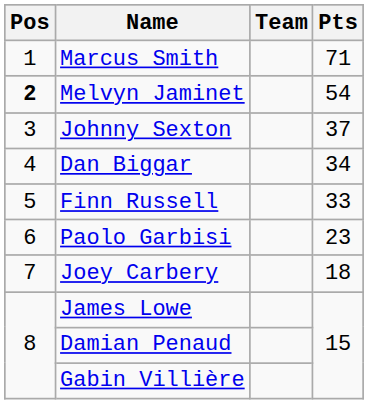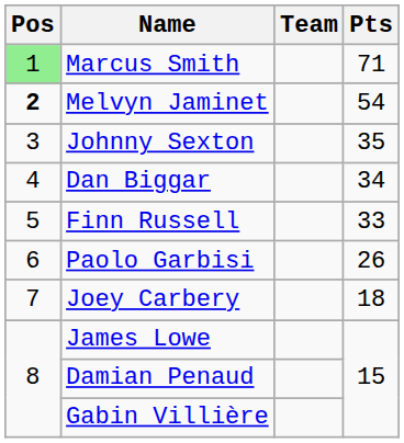 <table class="wikitable" style="text-align:center">
 <tr>
 <th>Pos</th>
 <th>Name</th>
 <th>Team</th>
 <th>Pts</th>
 </tr>
 <tr>
-<td>1</td>
+<td style="background: lightgreen;">1</td>
 <td align="left"><a href='#'>Marcus Smith</a></td>
 <td align="left"></td>
 <td>71</td>
 </tr>
 <tr>
 <td><strong>2</strong></td>
 <td align="left"><a href='#'>Melvyn Jaminet</a></td>
 <td align="left"></td>
 <td>54</td>
 </tr>
 <tr>
 <td>3</td>
 <td align="left"><a href='#'>Johnny Sexton</a></td>
 <td align="left"></td>
-<td>37</td>
+<td>35</td>
 </tr>
 <tr>
 <td>4</td>
 <td align="left"><a href='#'>Dan Biggar</a></td>
 <td align="left"></td>
 <td>34</td>
 </tr>
 <tr>
 <td>5</td>
 <td align="left"><a href='#'>Finn Russell</a></td>
 <td align="left"></td>
 <td>33</td>
 </tr>
 <tr>
 <td>6</td>
 <td align="left"><a href='#'>Paolo Garbisi</a></td>
 <td align="left"></td>
-<td>23</td>
+<td>26</td>
 </tr>
 <tr>
 <td>7</td>
 <td align="left"><a href='#'>Joey Carbery</a></td>
 <td align="left"></td>
 <td>18</td>
 </tr>
 <tr>
 <td rowspan="3">8</td>
 <td align="left"><a href='#'>James Lowe</a></td>
 <td align="left"></td>
 <td rowspan="3">15</td>
 </tr>
 <tr>
 <td align="left"><a href='#'>Damian Penaud</a></td>
 <td align="left"></td>
 </tr>
 <tr>
 <td align="left"><a href='#'>Gabin Villière</a></td>
 <td align="left"></td>
 </tr>
 </table>
